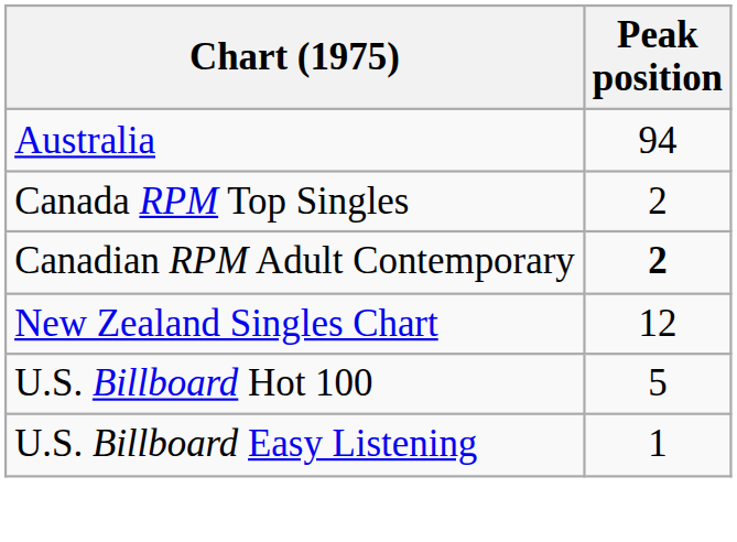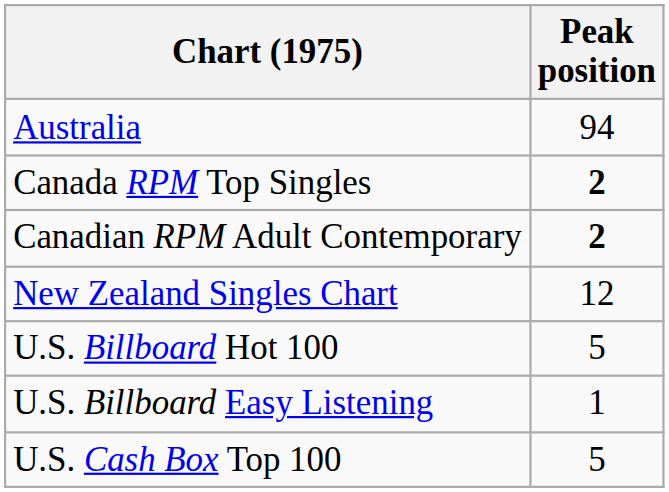 <table class="wikitable sortable">
 <tr>
 <th>Chart (1975)</th>
 <th>Peak<br>position</th>
 </tr>
 <tr>
 <td><a href='#'>Australia</a></td>
 <td style="text-align:center;">94</td>
 </tr>
 <tr>
 <td>Canada <em><a href='#'>RPM</a></em> Top Singles</td>
-<td style="text-align:center;">2</td>
+<td style="text-align:center;"><strong>2</strong></td>
 </tr>
 <tr>
 <td>Canadian <em>RPM</em> Adult Contemporary</td>
 <td style="text-align:center;"><strong>2</strong></td>
 </tr>
 <tr>
 <td><a href='#'>New Zealand Singles Chart</a></td>
 <td style="text-align:center;">12</td>
 </tr>
 <tr>
 <td>U.S. <em><a href='#'>Billboard</a></em> Hot 100</td>
 <td style="text-align:center;">5</td>
 </tr>
 <tr>
 <td>U.S. <em>Billboard</em> <a href='#'>Easy Listening</a></td>
 <td style="text-align:center;">1</td>
 </tr>
+<tr>
+<td>U.S. <em><a href='#'>Cash Box</a></em> Top 100</td>
+<td style="text-align:center;">5</td>
+</tr>
 </table>
